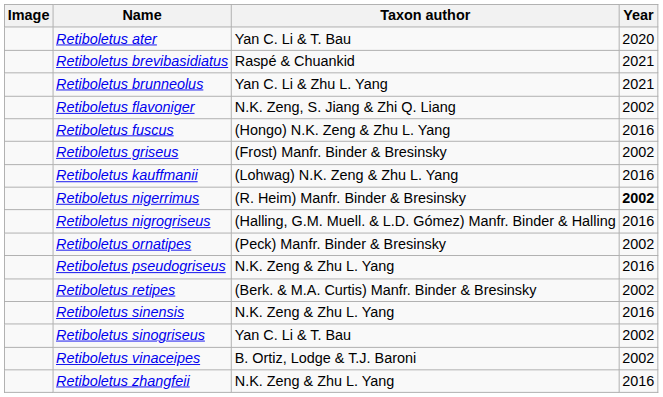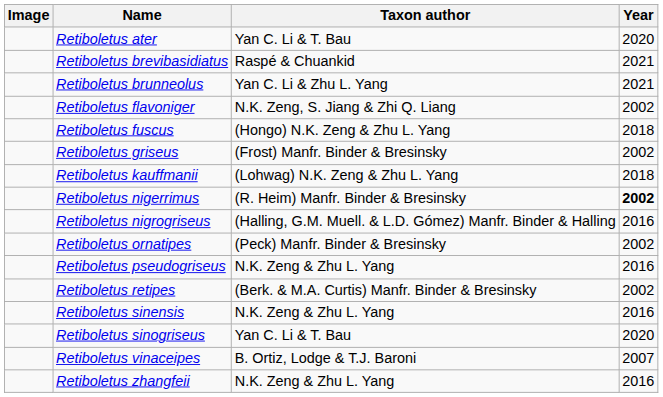 <table class="wikitable sortable">
 <tr>
 <th>Image</th>
 <th>Name</th>
 <th>Taxon author</th>
 <th>Year</th>
 </tr>
 <tr>
 <td></td>
 <td><em><a href='#'>Retiboletus ater</a></em></td>
 <td>Yan C. Li & T. Bau</td>
 <td>2020</td>
 </tr>
 <tr>
 <td></td>
 <td><em><a href='#'>Retiboletus brevibasidiatus</a></em></td>
 <td>Raspé & Chuankid</td>
 <td>2021</td>
 </tr>
 <tr>
 <td></td>
 <td><em><a href='#'>Retiboletus brunneolus</a></em></td>
 <td>Yan C. Li & Zhu L. Yang</td>
 <td>2021</td>
 </tr>
 <tr>
 <td></td>
 <td><em><a href='#'>Retiboletus flavoniger</a></em></td>
 <td>N.K. Zeng, S. Jiang & Zhi Q. Liang</td>
 <td>2002</td>
 </tr>
 <tr>
 <td></td>
 <td><em><a href='#'>Retiboletus fuscus</a></em></td>
 <td>(Hongo) N.K. Zeng & Zhu L. Yang</td>
-<td>2016</td>
+<td>2018</td>
 </tr>
 <tr>
 <td></td>
 <td><em><a href='#'>Retiboletus griseus</a></em></td>
 <td>(Frost) Manfr. Binder & Bresinsky</td>
 <td>2002</td>
 </tr>
 <tr>
 <td></td>
 <td><em><a href='#'>Retiboletus kauffmanii</a></em></td>
 <td>(Lohwag) N.K. Zeng & Zhu L. Yang</td>
-<td>2016</td>
+<td>2018</td>
 </tr>
 <tr>
 <td></td>
 <td><em><a href='#'>Retiboletus nigerrimus</a></em></td>
 <td>(R. Heim) Manfr. Binder & Bresinsky</td>
 <td><strong>2002</strong></td>
 </tr>
 <tr>
 <td></td>
 <td><em><a href='#'>Retiboletus nigrogriseus</a></em></td>
 <td>(Halling, G.M. Muell. & L.D. Gómez) Manfr. Binder & Halling</td>
 <td>2016</td>
 </tr>
 <tr>
 <td></td>
 <td><em><a href='#'>Retiboletus ornatipes</a></em></td>
 <td>(Peck) Manfr. Binder & Bresinsky</td>
 <td>2002</td>
 </tr>
 <tr>
 <td></td>
 <td><em><a href='#'>Retiboletus pseudogriseus</a></em></td>
 <td>N.K. Zeng & Zhu L. Yang</td>
 <td>2016</td>
 </tr>
 <tr>
 <td></td>
 <td><em><a href='#'>Retiboletus retipes</a></em></td>
 <td>(Berk. & M.A. Curtis) Manfr. Binder & Bresinsky</td>
 <td>2002</td>
 </tr>
 <tr>
 <td></td>
 <td><em><a href='#'>Retiboletus sinensis</a></em></td>
 <td>N.K. Zeng & Zhu L. Yang</td>
 <td>2016</td>
 </tr>
 <tr>
 <td></td>
 <td><em><a href='#'>Retiboletus sinogriseus</a></em></td>
 <td>Yan C. Li & T. Bau</td>
-<td>2002</td>
+<td>2020</td>
 </tr>
 <tr>
 <td></td>
 <td><em><a href='#'>Retiboletus vinaceipes</a></em></td>
 <td>B. Ortiz, Lodge & T.J. Baroni</td>
-<td>2002</td>
+<td>2007</td>
 </tr>
 <tr>
 <td></td>
 <td><em><a href='#'>Retiboletus zhangfeii</a></em></td>
 <td>N.K. Zeng & Zhu L. Yang</td>
 <td>2016</td>
 </tr>
 </table>
